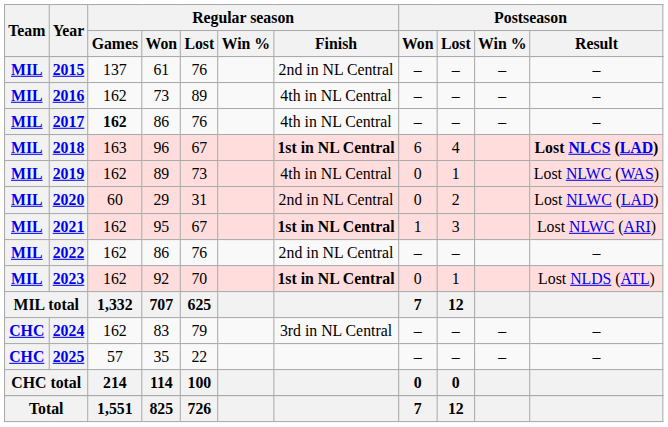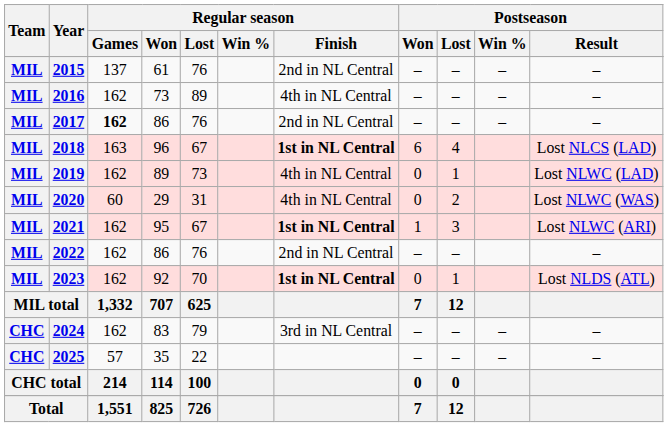 <table class="wikitable" style="font-size: 95%; text-align:center;">
 <tr>
 <th rowspan="2">Team</th>
 <th rowspan="2">Year</th>
 <th colspan="5">Regular season</th>
 <th colspan="4">Postseason</th>
 </tr>
 <tr>
 <th>Games</th>
 <th>Won</th>
 <th>Lost</th>
 <th>Win %</th>
 <th>Finish</th>
 <th>Won</th>
 <th>Lost</th>
 <th>Win %</th>
 <th>Result</th>
 </tr>
 <tr>
 </tr>
 <tr>
 <th><a href='#'>MIL</a></th>
 <th><a href='#'>2015</a></th>
 <td>137</td>
 <td>61</td>
 <td>76</td>
 <td></td>
 <td>2nd in NL Central</td>
 <td>–</td>
 <td>–</td>
 <td>–</td>
 <td>–</td>
 </tr>
 <tr>
 <th><a href='#'>MIL</a></th>
 <th><a href='#'>2016</a></th>
 <td>162</td>
 <td>73</td>
 <td>89</td>
 <td></td>
 <td>4th in NL Central</td>
 <td>–</td>
 <td>–</td>
 <td>–</td>
 <td>–</td>
 </tr>
 <tr>
 <th><a href='#'>MIL</a></th>
 <th><a href='#'>2017</a></th>
 <td><strong>162</strong></td>
 <td>86</td>
 <td>76</td>
 <td></td>
-<td>4th in NL Central</td>
+<td>2nd in NL Central</td>
 <td>–</td>
 <td>–</td>
 <td>–</td>
 <td>–</td>
 </tr>
 <tr style="background:#fdd;" !>
 <th><a href='#'>MIL</a></th>
 <th><a href='#'>2018</a></th>
 <td>163</td>
 <td>96</td>
 <td>67</td>
 <td></td>
 <td><strong>1st in NL Central</strong></td>
 <td>6</td>
 <td>4</td>
 <td></td>
-<td><strong>Lost <a href='#'>NLCS</a> (<a href='#'>LAD</a>)</strong></td>
+<td>Lost <a href='#'>NLCS</a> (<a href='#'>LAD</a>)</td>
 </tr>
 <tr style="background:#fdd;" !>
 <th><a href='#'>MIL</a></th>
 <th><a href='#'>2019</a></th>
 <td>162</td>
 <td>89</td>
 <td>73</td>
 <td></td>
 <td>4th in NL Central</td>
 <td>0</td>
 <td>1</td>
 <td></td>
-<td>Lost <a href='#'>NLWC</a> (<a href='#'>WAS</a>)</td>
+<td>Lost <a href='#'>NLWC</a> (<a href='#'>LAD</a>)</td>
 </tr>
 <tr style="background:#fdd;" !>
 <th><a href='#'>MIL</a></th>
 <th><a href='#'>2020</a></th>
 <td>60</td>
 <td>29</td>
 <td>31</td>
 <td></td>
-<td>2nd in NL Central</td>
+<td>4th in NL Central</td>
 <td>0</td>
 <td>2</td>
 <td></td>
-<td>Lost <a href='#'>NLWC</a> (<a href='#'>LAD</a>)</td>
+<td>Lost <a href='#'>NLWC</a> (<a href='#'>WAS</a>)</td>
 </tr>
 <tr style="background:#fdd;" !>
 <th><a href='#'>MIL</a></th>
 <th><a href='#'>2021</a></th>
 <td>162</td>
 <td>95</td>
 <td>67</td>
 <td></td>
 <td><strong>1st in NL Central</strong></td>
 <td>1</td>
 <td>3</td>
 <td></td>
 <td>Lost <a href='#'>NLWC</a> (<a href='#'>ARI</a>)</td>
 </tr>
 <tr>
 <th><a href='#'>MIL</a></th>
 <th><a href='#'>2022</a></th>
 <td>162</td>
 <td>86</td>
 <td>76</td>
 <td></td>
 <td>2nd in NL Central</td>
 <td>–</td>
 <td>–</td>
 <td></td>
 <td>–</td>
 </tr>
 <tr style="background:#fdd;" !>
 <th><a href='#'>MIL</a></th>
 <th><a href='#'>2023</a></th>
 <td>162</td>
 <td>92</td>
 <td>70</td>
 <td></td>
 <td><strong>1st in NL Central</strong></td>
 <td>0</td>
 <td>1</td>
 <td></td>
 <td>Lost <a href='#'>NLDS</a> (<a href='#'>ATL</a>)</td>
 </tr>
 <tr>
 <th colspan="2">MIL total</th>
 <th>1,332</th>
 <th>707</th>
 <th>625</th>
 <th></th>
 <th></th>
 <th>7</th>
 <th>12</th>
 <th></th>
 <th></th>
 </tr>
 <tr>
 <th><a href='#'>CHC</a></th>
 <th><a href='#'>2024</a></th>
 <td>162</td>
 <td>83</td>
 <td>79</td>
 <td></td>
 <td>3rd in NL Central</td>
 <td>–</td>
 <td>–</td>
 <td>–</td>
 <td>–</td>
 </tr>
 <tr>
 <th><a href='#'>CHC</a></th>
 <th><a href='#'>2025</a></th>
 <td>57</td>
 <td>35</td>
 <td>22</td>
 <td></td>
 <td></td>
 <td>–</td>
 <td>–</td>
 <td>–</td>
 <td>–</td>
 </tr>
 <tr>
 <th colspan="2">CHC total</th>
 <th>214</th>
 <th>114</th>
 <th>100</th>
 <th></th>
 <th></th>
 <th>0</th>
 <th>0</th>
 <th></th>
 <th></th>
 </tr>
 <tr>
 </tr>
 <tr>
 <th colspan="2">Total</th>
 <th>1,551</th>
 <th>825</th>
 <th>726</th>
 <th></th>
 <th></th>
 <th>7</th>
 <th>12</th>
 <th></th>
 <th></th>
 </tr>
 </table>
